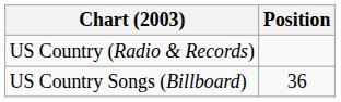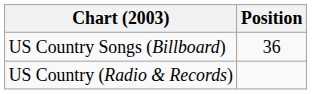 <table class="wikitable sortable">
 <tr>
 <th scope="col">Chart (2003)</th>
 <th scope="col">Position</th>
 </tr>
 <tr>
+<td>US Country Songs (<em>Billboard</em>)</td>
+<td align="center">36</td>
+</tr>
+<tr>
 <td>US Country (<em>Radio & Records</em>)</td>
 <td></td>
 </tr>
-<tr>
-<td>US Country Songs (<em>Billboard</em>)</td>
-<td align="center">36</td>
-</tr>
 </table>
